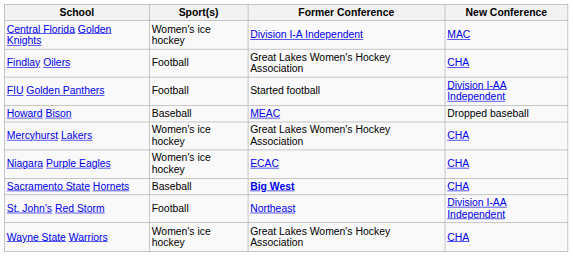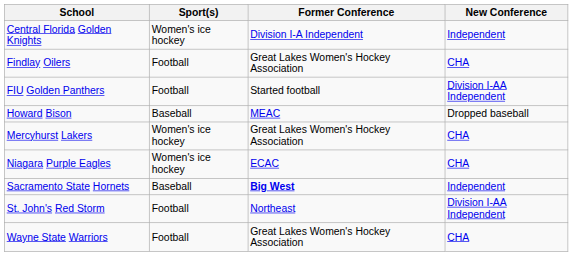 <table class="wikitable sortable">
 <tr>
 <th>School</th>
 <th>Sport(s)</th>
 <th>Former Conference</th>
 <th>New Conference</th>
 </tr>
 <tr>
 <td><a href='#'>Central Florida</a> <a href='#'>Golden Knights</a></td>
 <td>Women's ice hockey</td>
 <td><a href='#'>Division I-A Independent</a></td>
-<td><a href='#'>MAC</a></td>
+<td><a href='#'>Independent</a></td>
 </tr>
 <tr>
 <td><a href='#'>Findlay</a> <a href='#'>Oilers</a></td>
 <td>Football</td>
 <td>Great Lakes Women's Hockey Association</td>
 <td><a href='#'>CHA</a></td>
 </tr>
 <tr>
 <td><a href='#'>FIU</a> <a href='#'>Golden Panthers</a></td>
 <td>Football</td>
 <td>Started football</td>
 <td><a href='#'>Division I-AA Independent</a></td>
 </tr>
 <tr>
 <td><a href='#'>Howard</a> <a href='#'>Bison</a></td>
 <td>Baseball</td>
 <td><a href='#'>MEAC</a></td>
 <td>Dropped baseball</td>
 </tr>
 <tr>
 <td><a href='#'>Mercyhurst</a> <a href='#'>Lakers</a></td>
 <td>Women's ice hockey</td>
 <td>Great Lakes Women's Hockey Association</td>
 <td><a href='#'>CHA</a></td>
 </tr>
 <tr>
 <td><a href='#'>Niagara</a> <a href='#'>Purple Eagles</a></td>
 <td>Women's ice hockey</td>
 <td><a href='#'>ECAC</a></td>
 <td><a href='#'>CHA</a></td>
 </tr>
 <tr>
 <td><a href='#'>Sacramento State</a> <a href='#'>Hornets</a></td>
 <td>Baseball</td>
 <td><strong><a href='#'>Big West</a></strong></td>
-<td><a href='#'>CHA</a></td>
+<td><a href='#'>Independent</a></td>
 </tr>
 <tr>
 <td><a href='#'>St. John's</a> <a href='#'>Red Storm</a></td>
 <td>Football</td>
 <td><a href='#'>Northeast</a></td>
 <td><a href='#'>Division I-AA Independent</a></td>
 </tr>
 <tr>
 <td><a href='#'>Wayne State</a> <a href='#'>Warriors</a></td>
-<td>Women's ice hockey</td>
+<td>Football</td>
 <td>Great Lakes Women's Hockey Association</td>
 <td><a href='#'>CHA</a></td>
 </tr>
 </table>
